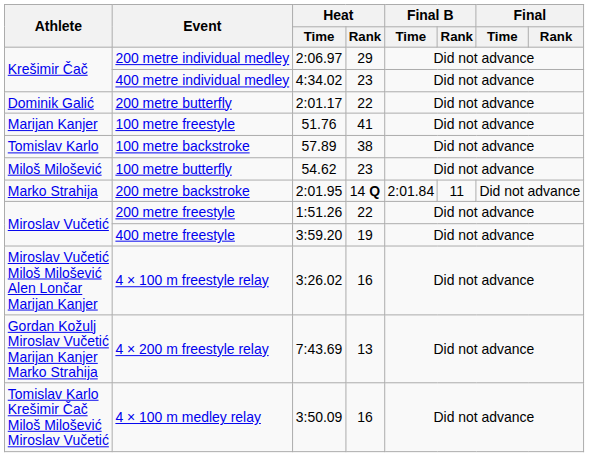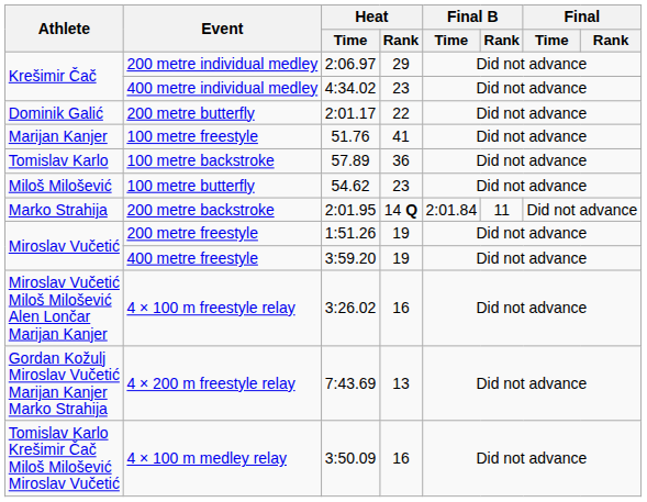 <table class=wikitable style="font-size:90%">
 <tr>
 <th rowspan="2">Athlete</th>
 <th rowspan="2">Event</th>
 <th colspan="2">Heat</th>
 <th colspan="2">Final B</th>
 <th colspan="2">Final</th>
 </tr>
 <tr style="font-size:95%">
 <th>Time</th>
 <th>Rank</th>
 <th>Time</th>
 <th>Rank</th>
 <th>Time</th>
 <th>Rank</th>
 </tr>
 <tr align=center>
 <td align=left rowspan=2><a href='#'>Krešimir Čač</a></td>
 <td align=left><a href='#'>200 metre individual medley</a></td>
 <td>2:06.97</td>
 <td>29</td>
 <td colspan=6>Did not advance</td>
 </tr>
 <tr align=center>
 <td align=left><a href='#'>400 metre individual medley</a></td>
 <td>4:34.02</td>
 <td>23</td>
 <td colspan=6>Did not advance</td>
 </tr>
 <tr align=center>
 <td align=left><a href='#'>Dominik Galić</a></td>
 <td align=left><a href='#'>200 metre butterfly</a></td>
 <td>2:01.17</td>
 <td>22</td>
 <td colspan=6>Did not advance</td>
 </tr>
 <tr align=center>
 <td align=left><a href='#'>Marijan Kanjer</a></td>
 <td align=left><a href='#'>100 metre freestyle</a></td>
 <td>51.76</td>
 <td>41</td>
 <td colspan=6>Did not advance</td>
 </tr>
 <tr align=center>
 <td align=left><a href='#'>Tomislav Karlo</a></td>
 <td align=left><a href='#'>100 metre backstroke</a></td>
 <td>57.89</td>
-<td>38</td>
+<td>36</td>
 <td colspan=6>Did not advance</td>
 </tr>
 <tr align=center>
 <td align=left><a href='#'>Miloš Milošević</a></td>
 <td align=left><a href='#'>100 metre butterfly</a></td>
 <td>54.62</td>
 <td>23</td>
 <td colspan=6>Did not advance</td>
 </tr>
 <tr align=center>
 <td align=left><a href='#'>Marko Strahija</a></td>
 <td align=left><a href='#'>200 metre backstroke</a></td>
 <td>2:01.95</td>
 <td>14 <strong>Q</strong></td>
 <td>2:01.84</td>
 <td>11</td>
 <td colspan=2>Did not advance</td>
 </tr>
 <tr align=center>
 <td align=left rowspan=2><a href='#'>Miroslav Vučetić</a></td>
 <td align=left><a href='#'>200 metre freestyle</a></td>
 <td>1:51.26</td>
-<td>22</td>
+<td>19</td>
 <td colspan=6>Did not advance</td>
 </tr>
 <tr align=center>
 <td align=left><a href='#'>400 metre freestyle</a></td>
 <td>3:59.20</td>
 <td>19</td>
 <td colspan=6>Did not advance</td>
 </tr>
 <tr align=center>
 <td align=left><a href='#'>Miroslav Vučetić</a><br><a href='#'>Miloš Milošević</a><br><a href='#'>Alen Lončar</a><br><a href='#'>Marijan Kanjer</a></td>
 <td align=left><a href='#'>4 × 100 m freestyle relay</a></td>
 <td>3:26.02</td>
 <td>16</td>
 <td colspan=6>Did not advance</td>
 </tr>
 <tr align=center>
 <td align=left><a href='#'>Gordan Kožulj</a><br><a href='#'>Miroslav Vučetić</a><br><a href='#'>Marijan Kanjer</a><br><a href='#'>Marko Strahija</a></td>
 <td align=left><a href='#'>4 × 200 m freestyle relay</a></td>
 <td>7:43.69</td>
 <td>13</td>
 <td colspan=6>Did not advance</td>
 </tr>
 <tr align=center>
 <td align=left><a href='#'>Tomislav Karlo</a><br><a href='#'>Krešimir Čač</a><br><a href='#'>Miloš Milošević</a><br><a href='#'>Miroslav Vučetić</a></td>
 <td align=left><a href='#'>4 × 100 m medley relay</a></td>
 <td>3:50.09</td>
 <td>16</td>
 <td colspan=6>Did not advance</td>
 </tr>
 </table>
